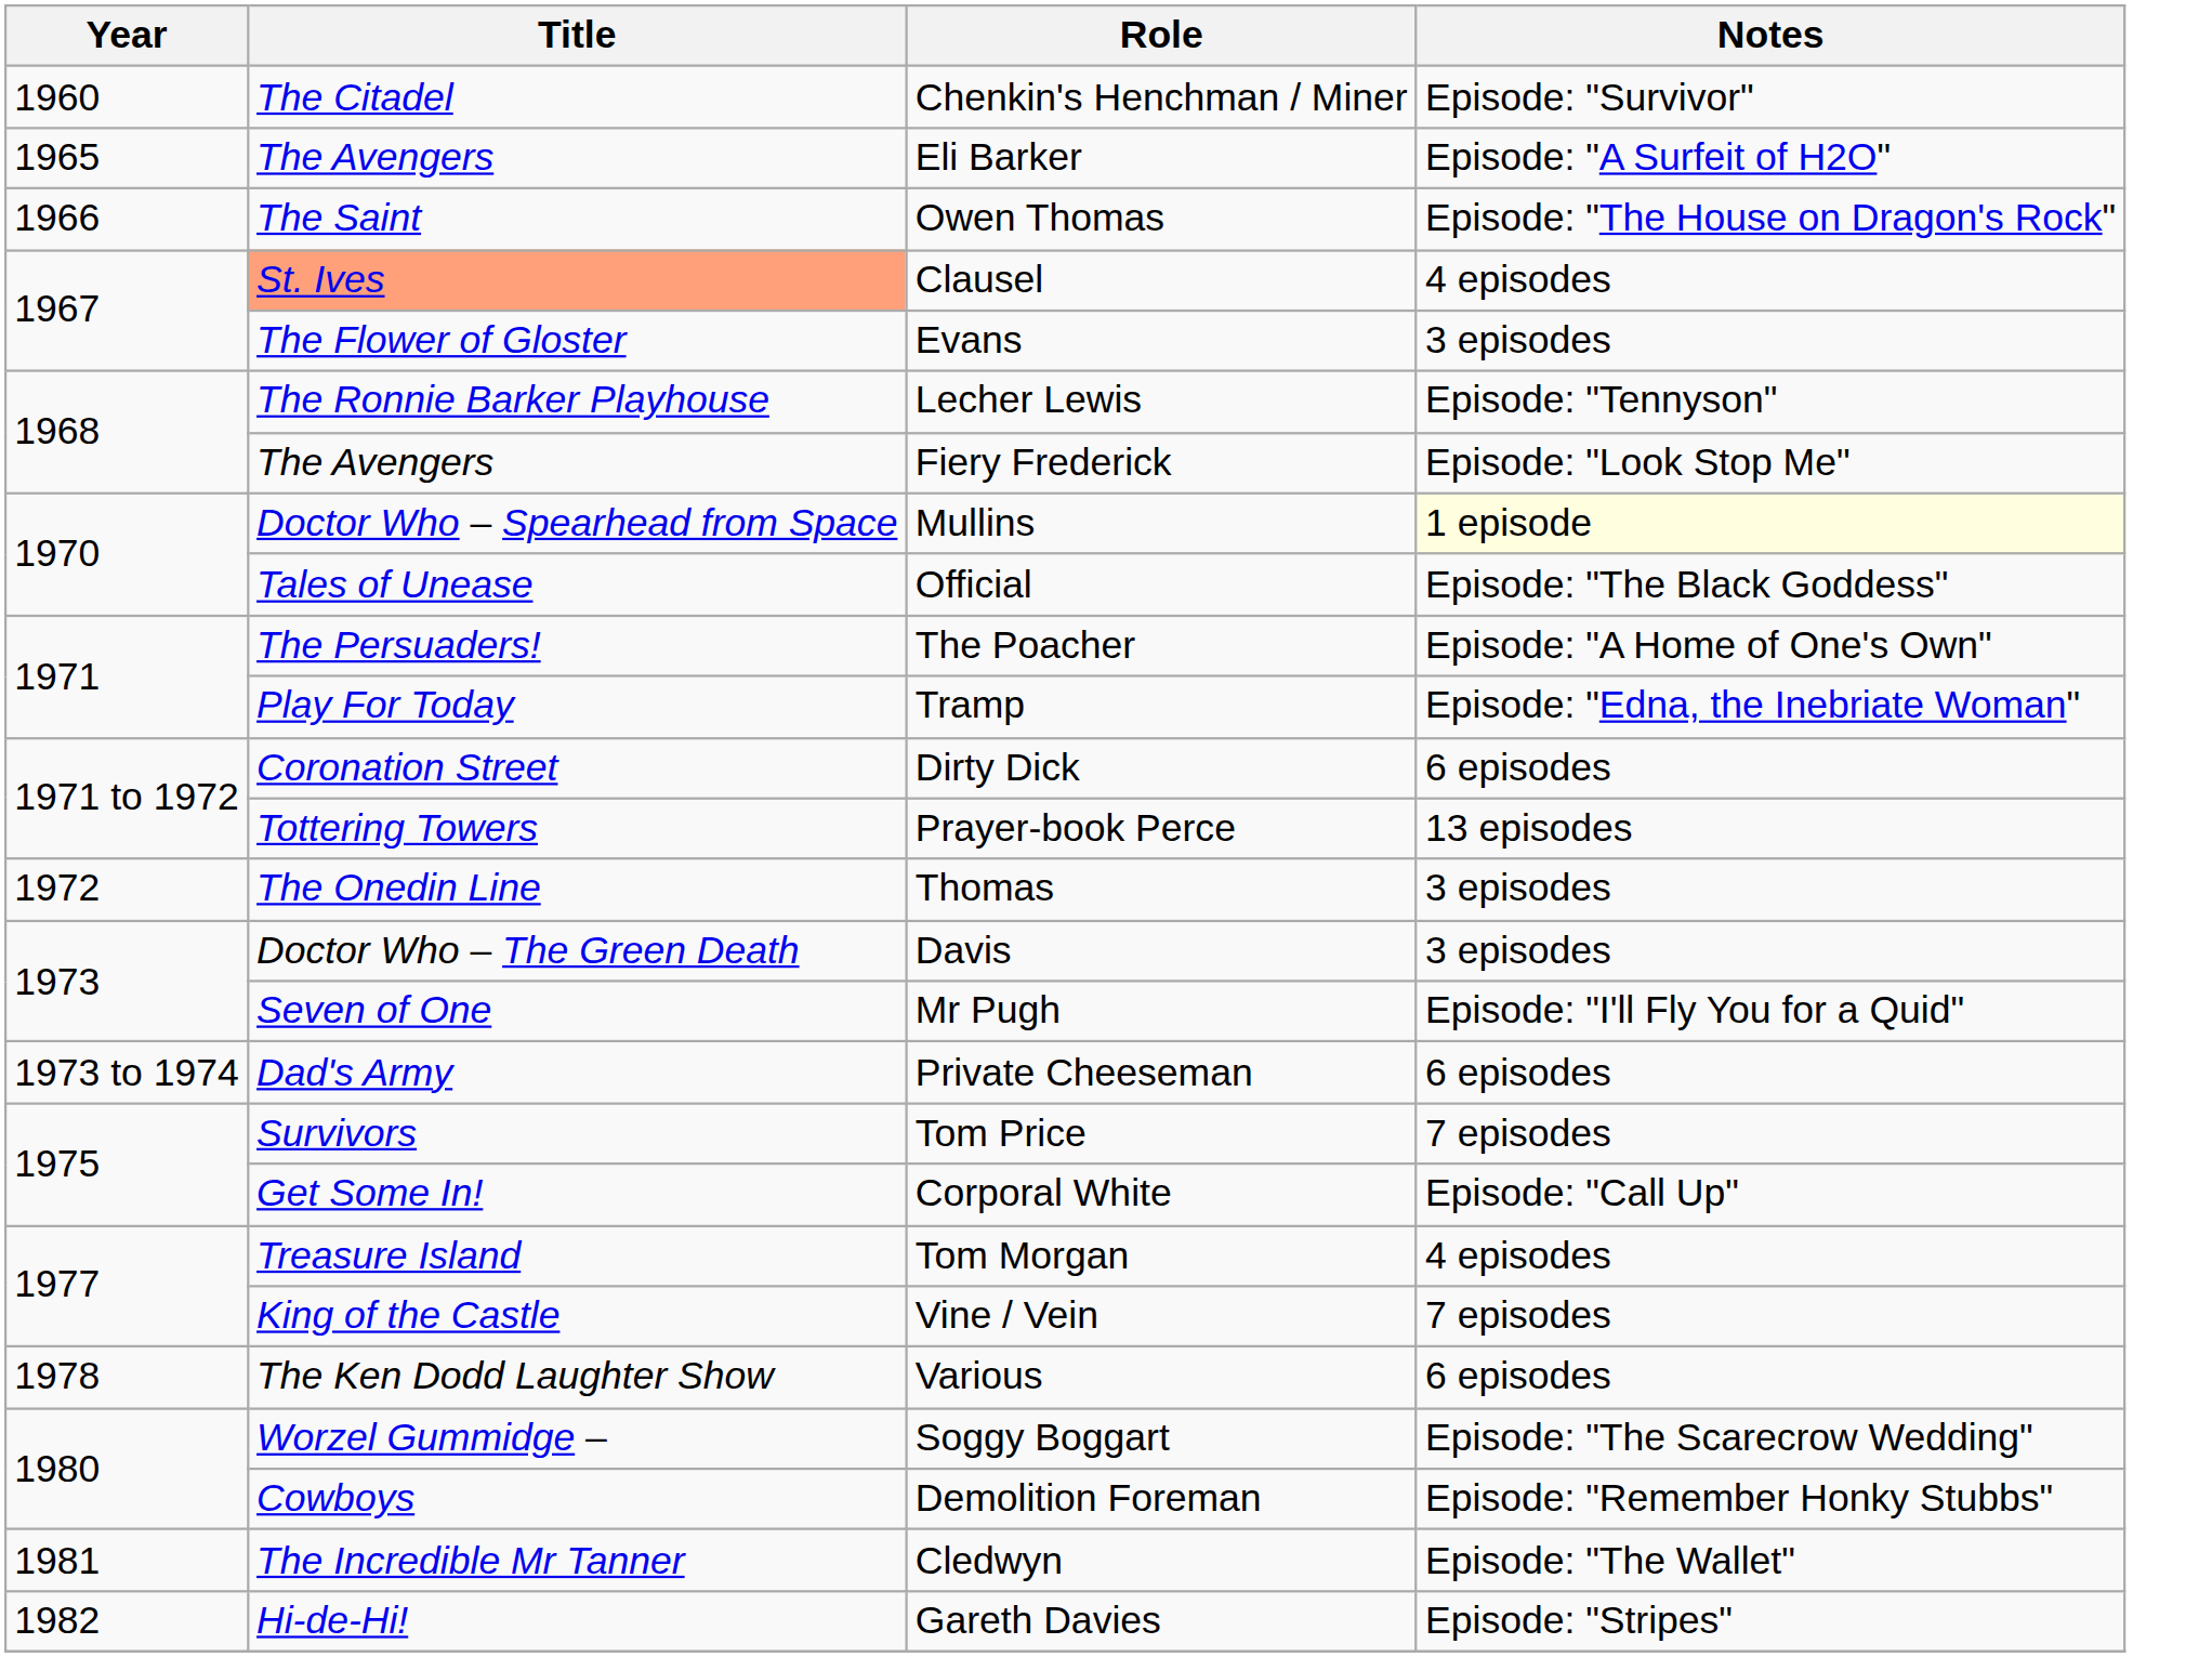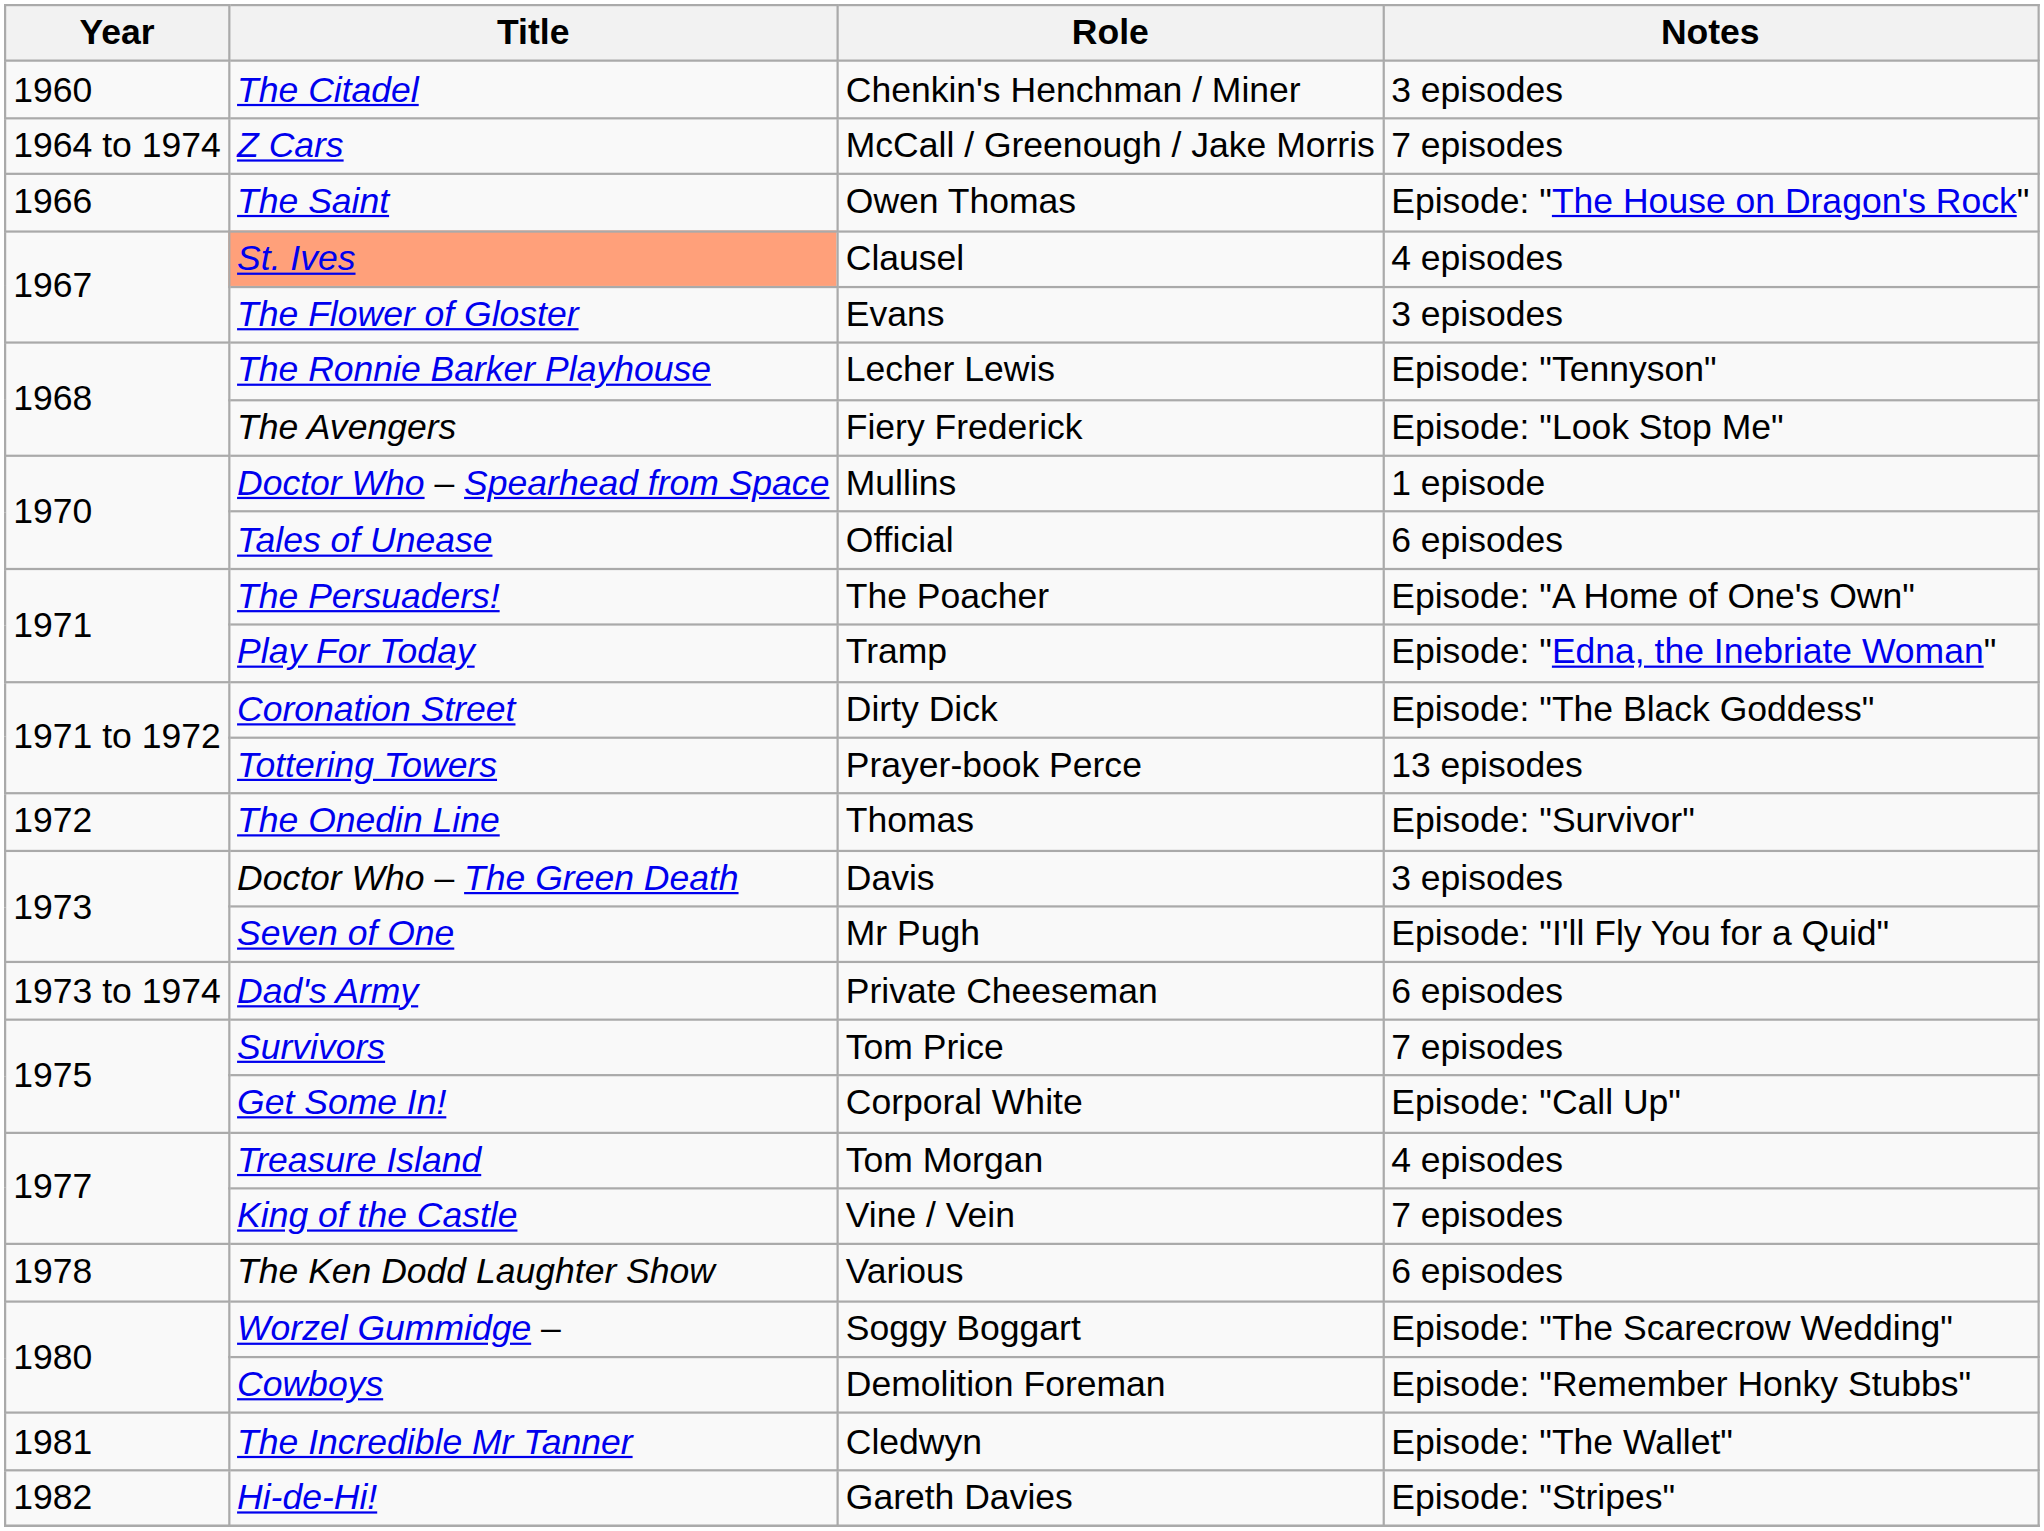 <table class="wikitable">
 <tr>
 <th>Year</th>
 <th>Title</th>
 <th>Role</th>
 <th>Notes</th>
 </tr>
 <tr>
 <td>1960</td>
 <td><em><a href='#'>The Citadel</a></em></td>
 <td>Chenkin's Henchman / Miner</td>
-<td>Episode: "Survivor"</td>
+<td>3 episodes</td>
 </tr>
 <tr>
-<td>1965</td>
-<td><em><a href='#'>The Avengers</a></em></td>
-<td>Eli Barker</td>
-<td>Episode: "<a href='#'>A Surfeit of H2O</a>"</td>
+<td>1964 to 1974</td>
+<td><em><a href='#'>Z Cars</a></em></td>
+<td>McCall / Greenough / Jake Morris</td>
+<td>7 episodes</td>
 </tr>
 <tr>
 <td>1966</td>
 <td><em><a href='#'>The Saint</a></em></td>
 <td>Owen Thomas</td>
 <td>Episode: "<a href='#'>The House on Dragon's Rock</a>"</td>
 </tr>
 <tr>
 <td rowspan="2">1967</td>
 <td style="background: lightsalmon;"><em><a href='#'>St. Ives</a></em></td>
 <td>Clausel</td>
 <td>4 episodes</td>
 </tr>
 <tr>
 <td><em><a href='#'>The Flower of Gloster</a></em></td>
 <td>Evans</td>
 <td>3 episodes</td>
 </tr>
 <tr>
 <td rowspan="2">1968</td>
 <td><em><a href='#'>The Ronnie Barker Playhouse</a></em></td>
 <td>Lecher Lewis</td>
 <td>Episode: "Tennyson"</td>
 </tr>
 <tr>
 <td><em>The Avengers</em></td>
 <td>Fiery Frederick</td>
 <td>Episode: "Look Stop Me"</td>
 </tr>
 <tr>
 <td rowspan="2">1970</td>
 <td><em><a href='#'>Doctor Who</a></em> – <em><a href='#'>Spearhead from Space</a></em></td>
 <td>Mullins</td>
-<td style="background: lightyellow;">1 episode</td>
+<td>1 episode</td>
 </tr>
 <tr>
 <td><em><a href='#'>Tales of Unease</a></em></td>
 <td>Official</td>
-<td>Episode: "The Black Goddess"</td>
+<td>6 episodes</td>
 </tr>
 <tr>
 <td rowspan="2">1971</td>
 <td><em><a href='#'>The Persuaders!</a></em></td>
 <td>The Poacher</td>
 <td>Episode: "A Home of One's Own"</td>
 </tr>
 <tr>
 <td><em><a href='#'>Play For Today</a></em></td>
 <td>Tramp</td>
 <td>Episode: "<a href='#'>Edna, the Inebriate Woman</a>"</td>
 </tr>
 <tr>
 <td rowspan="2">1971 to 1972</td>
 <td><em><a href='#'>Coronation Street</a></em></td>
 <td>Dirty Dick</td>
-<td>6 episodes</td>
+<td>Episode: "The Black Goddess"</td>
 </tr>
 <tr>
 <td><em><a href='#'>Tottering Towers</a></em></td>
 <td>Prayer-book Perce</td>
 <td>13 episodes</td>
 </tr>
 <tr>
 <td>1972</td>
 <td><em><a href='#'>The Onedin Line</a></em></td>
 <td>Thomas</td>
-<td>3 episodes</td>
+<td>Episode: "Survivor"</td>
 </tr>
 <tr>
 <td rowspan="2">1973</td>
 <td><em>Doctor Who</em> – <em><a href='#'>The Green Death</a></em></td>
 <td>Davis</td>
 <td>3 episodes</td>
 </tr>
 <tr>
 <td><em><a href='#'>Seven of One</a></em></td>
 <td>Mr Pugh</td>
 <td>Episode: "I'll Fly You for a Quid"</td>
 </tr>
 <tr>
 <td>1973 to 1974</td>
 <td><em><a href='#'>Dad's Army</a></em></td>
 <td>Private Cheeseman</td>
 <td>6 episodes</td>
 </tr>
 <tr>
 <td rowspan="2">1975</td>
 <td><em><a href='#'>Survivors</a></em></td>
 <td>Tom Price</td>
 <td>7 episodes</td>
 </tr>
 <tr>
 <td><em><a href='#'>Get Some In!</a></em></td>
 <td>Corporal White</td>
 <td>Episode: "Call Up"</td>
 </tr>
 <tr>
 <td rowspan="2">1977</td>
 <td><em><a href='#'>Treasure Island</a></em></td>
 <td>Tom Morgan</td>
 <td>4 episodes</td>
 </tr>
 <tr>
 <td><em><a href='#'>King of the Castle</a></em></td>
 <td>Vine / Vein</td>
 <td>7 episodes</td>
 </tr>
 <tr>
 <td>1978</td>
 <td><em>The Ken Dodd Laughter Show</em></td>
 <td>Various</td>
 <td>6 episodes</td>
 </tr>
 <tr>
 <td rowspan="2">1980</td>
 <td><em><a href='#'>Worzel Gummidge</a></em> –</td>
 <td>Soggy Boggart</td>
 <td>Episode: "The Scarecrow Wedding"</td>
 </tr>
 <tr>
 <td><em><a href='#'>Cowboys</a></em></td>
 <td>Demolition Foreman</td>
 <td>Episode: "Remember Honky Stubbs"</td>
 </tr>
 <tr>
 <td>1981</td>
 <td><em><a href='#'>The Incredible Mr Tanner</a></em></td>
 <td>Cledwyn</td>
 <td>Episode: "The Wallet"</td>
 </tr>
 <tr>
 <td>1982</td>
 <td><em><a href='#'>Hi-de-Hi!</a></em></td>
 <td>Gareth Davies</td>
 <td>Episode: "Stripes"</td>
 </tr>
 <tr>
 </tr>
 </table>
